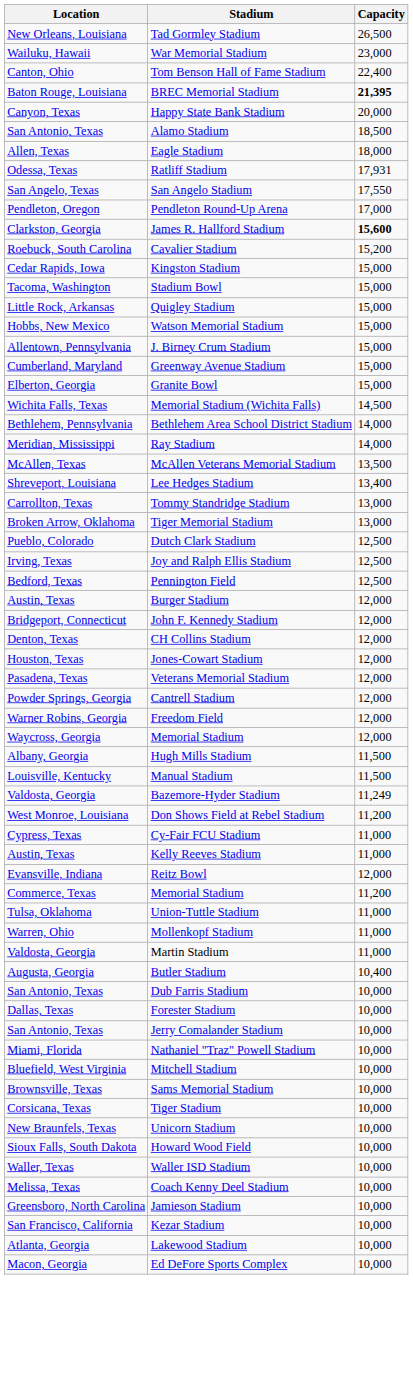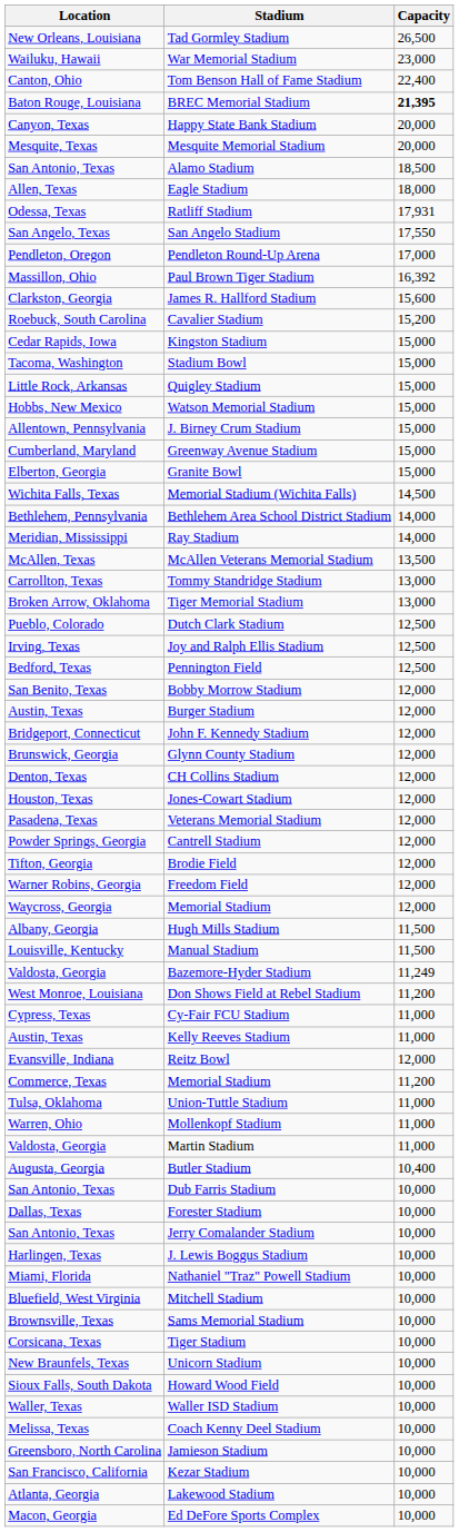 <table class="wikitable sortable">
 <tr>
 <th>Location</th>
 <th>Stadium</th>
 <th>Capacity</th>
 </tr>
 <tr>
 <td><a href='#'>New Orleans, Louisiana</a></td>
 <td><a href='#'>Tad Gormley Stadium</a></td>
 <td>26,500</td>
 </tr>
 <tr>
 <td><a href='#'>Wailuku, Hawaii</a></td>
 <td><a href='#'>War Memorial Stadium</a></td>
 <td>23,000</td>
 </tr>
 <tr>
 <td><a href='#'>Canton, Ohio</a></td>
 <td><a href='#'>Tom Benson Hall of Fame Stadium</a></td>
 <td>22,400</td>
 </tr>
 <tr>
 <td><a href='#'>Baton Rouge, Louisiana</a></td>
 <td><a href='#'>BREC Memorial Stadium</a></td>
 <td><strong>21,395</strong></td>
 </tr>
 <tr>
 <td><a href='#'>Canyon, Texas</a></td>
 <td><a href='#'>Happy State Bank Stadium</a></td>
 <td>20,000</td>
 </tr>
 <tr>
+<td><a href='#'>Mesquite, Texas</a></td>
+<td><a href='#'>Mesquite Memorial Stadium</a></td>
+<td>20,000</td>
+</tr>
+<tr>
 <td><a href='#'>San Antonio, Texas</a></td>
 <td><a href='#'>Alamo Stadium</a></td>
 <td>18,500</td>
 </tr>
 <tr>
 <td><a href='#'>Allen, Texas</a></td>
 <td><a href='#'>Eagle Stadium</a></td>
 <td>18,000</td>
 </tr>
 <tr>
 <td><a href='#'>Odessa, Texas</a></td>
 <td><a href='#'>Ratliff Stadium</a></td>
 <td>17,931</td>
 </tr>
 <tr>
 <td><a href='#'>San Angelo, Texas</a></td>
 <td><a href='#'>San Angelo Stadium</a></td>
 <td>17,550</td>
 </tr>
 <tr>
 <td><a href='#'>Pendleton, Oregon</a></td>
 <td><a href='#'>Pendleton Round-Up Arena</a></td>
 <td>17,000</td>
 </tr>
 <tr>
+<td><a href='#'>Massillon, Ohio</a></td>
+<td><a href='#'>Paul Brown Tiger Stadium</a></td>
+<td>16,392</td>
+</tr>
+<tr>
 <td><a href='#'>Clarkston, Georgia</a></td>
 <td><a href='#'>James R. Hallford Stadium</a></td>
-<td><strong>15,600</strong></td>
+<td>15,600</td>
 </tr>
 <tr>
 <td><a href='#'>Roebuck, South Carolina</a></td>
 <td><a href='#'>Cavalier Stadium</a></td>
 <td>15,200</td>
 </tr>
 <tr>
 <td><a href='#'>Cedar Rapids, Iowa</a></td>
 <td><a href='#'>Kingston Stadium</a></td>
 <td>15,000</td>
 </tr>
 <tr>
 <td><a href='#'>Tacoma, Washington</a></td>
 <td><a href='#'>Stadium Bowl</a></td>
 <td>15,000</td>
 </tr>
 <tr>
 <td><a href='#'>Little Rock, Arkansas</a></td>
 <td><a href='#'>Quigley Stadium</a></td>
 <td>15,000</td>
 </tr>
 <tr>
 <td><a href='#'>Hobbs, New Mexico</a></td>
 <td><a href='#'>Watson Memorial Stadium</a></td>
 <td>15,000</td>
 </tr>
 <tr>
 <td><a href='#'>Allentown, Pennsylvania</a></td>
 <td><a href='#'>J. Birney Crum Stadium</a></td>
 <td>15,000</td>
 </tr>
 <tr>
 <td><a href='#'>Cumberland, Maryland</a></td>
 <td><a href='#'>Greenway Avenue Stadium</a></td>
 <td>15,000</td>
 </tr>
 <tr>
 <td><a href='#'>Elberton, Georgia</a></td>
 <td><a href='#'>Granite Bowl</a></td>
 <td>15,000</td>
 </tr>
 <tr>
 <td><a href='#'>Wichita Falls, Texas</a></td>
 <td><a href='#'>Memorial Stadium (Wichita Falls)</a></td>
 <td>14,500</td>
 </tr>
 <tr>
 <td><a href='#'>Bethlehem, Pennsylvania</a></td>
 <td><a href='#'>Bethlehem Area School District Stadium</a></td>
 <td>14,000</td>
 </tr>
 <tr>
 <td><a href='#'>Meridian, Mississippi</a></td>
 <td><a href='#'>Ray Stadium</a></td>
 <td>14,000</td>
 </tr>
 <tr>
 <td><a href='#'>McAllen, Texas</a></td>
 <td><a href='#'>McAllen Veterans Memorial Stadium</a></td>
 <td>13,500</td>
 </tr>
 <tr>
-<td><a href='#'>Shreveport, Louisiana</a></td>
-<td><a href='#'>Lee Hedges Stadium</a></td>
-<td>13,400</td>
-</tr>
-<tr>
 <td><a href='#'>Carrollton, Texas</a></td>
 <td><a href='#'>Tommy Standridge Stadium</a></td>
 <td>13,000</td>
 </tr>
 <tr>
 <td><a href='#'>Broken Arrow, Oklahoma</a></td>
 <td><a href='#'>Tiger Memorial Stadium</a></td>
 <td>13,000</td>
 </tr>
 <tr>
 <td><a href='#'>Pueblo, Colorado</a></td>
 <td><a href='#'>Dutch Clark Stadium</a></td>
 <td>12,500</td>
 </tr>
 <tr>
 <td><a href='#'>Irving, Texas</a></td>
 <td><a href='#'>Joy and Ralph Ellis Stadium</a></td>
 <td>12,500</td>
 </tr>
 <tr>
 <td><a href='#'>Bedford, Texas</a></td>
 <td><a href='#'>Pennington Field</a></td>
 <td>12,500</td>
 </tr>
 <tr>
+<td><a href='#'>San Benito, Texas</a></td>
+<td><a href='#'>Bobby Morrow Stadium</a></td>
+<td>12,000</td>
+</tr>
+<tr>
 <td><a href='#'>Austin, Texas</a></td>
 <td><a href='#'>Burger Stadium</a></td>
 <td>12,000</td>
 </tr>
 <tr>
 <td><a href='#'>Bridgeport, Connecticut</a></td>
 <td><a href='#'>John F. Kennedy Stadium</a></td>
+<td>12,000</td>
+</tr>
+<tr>
+<td><a href='#'>Brunswick, Georgia</a></td>
+<td><a href='#'>Glynn County Stadium</a></td>
 <td>12,000</td>
 </tr>
 <tr>
 <td><a href='#'>Denton, Texas</a></td>
 <td><a href='#'>CH Collins Stadium</a></td>
 <td>12,000</td>
 </tr>
 <tr>
 <td><a href='#'>Houston, Texas</a></td>
 <td><a href='#'>Jones-Cowart Stadium</a></td>
 <td>12,000</td>
 </tr>
 <tr>
 <td><a href='#'>Pasadena, Texas</a></td>
 <td><a href='#'>Veterans Memorial Stadium</a></td>
 <td>12,000</td>
 </tr>
 <tr>
 <td><a href='#'>Powder Springs, Georgia</a></td>
 <td><a href='#'>Cantrell Stadium</a></td>
+<td>12,000</td>
+</tr>
+<tr>
+<td><a href='#'>Tifton, Georgia</a></td>
+<td><a href='#'>Brodie Field</a></td>
 <td>12,000</td>
 </tr>
 <tr>
 <td><a href='#'>Warner Robins, Georgia</a></td>
 <td><a href='#'>Freedom Field</a></td>
 <td>12,000</td>
 </tr>
 <tr>
 <td><a href='#'>Waycross, Georgia</a></td>
 <td><a href='#'>Memorial Stadium</a></td>
 <td>12,000</td>
 </tr>
 <tr>
 <td><a href='#'>Albany, Georgia</a></td>
 <td><a href='#'>Hugh Mills Stadium</a></td>
 <td>11,500</td>
 </tr>
 <tr>
 <td><a href='#'>Louisville, Kentucky</a></td>
 <td><a href='#'>Manual Stadium</a></td>
 <td>11,500</td>
 </tr>
 <tr>
 <td><a href='#'>Valdosta, Georgia</a></td>
 <td><a href='#'>Bazemore-Hyder Stadium</a></td>
 <td>11,249</td>
 </tr>
 <tr>
 <td><a href='#'>West Monroe, Louisiana</a></td>
 <td><a href='#'>Don Shows Field at Rebel Stadium</a></td>
 <td>11,200</td>
 </tr>
 <tr>
 <td><a href='#'>Cypress, Texas</a></td>
 <td><a href='#'>Cy-Fair FCU Stadium</a></td>
 <td>11,000</td>
 </tr>
 <tr>
 <td><a href='#'>Austin, Texas</a></td>
 <td><a href='#'>Kelly Reeves Stadium</a></td>
 <td>11,000</td>
 </tr>
 <tr>
 <td><a href='#'>Evansville, Indiana</a></td>
 <td><a href='#'>Reitz Bowl</a></td>
 <td>12,000</td>
 </tr>
 <tr>
 <td><a href='#'>Commerce, Texas</a></td>
 <td><a href='#'>Memorial Stadium</a></td>
 <td>11,200</td>
 </tr>
 <tr>
 <td><a href='#'>Tulsa, Oklahoma</a></td>
 <td><a href='#'>Union-Tuttle Stadium</a></td>
 <td>11,000</td>
 </tr>
 <tr>
 <td><a href='#'>Warren, Ohio</a></td>
 <td><a href='#'>Mollenkopf Stadium</a></td>
 <td>11,000</td>
 </tr>
 <tr>
 <td><a href='#'>Valdosta, Georgia</a></td>
 <td>Martin Stadium</td>
 <td>11,000</td>
 </tr>
 <tr>
 <td><a href='#'>Augusta, Georgia</a></td>
 <td><a href='#'>Butler Stadium</a></td>
 <td>10,400</td>
 </tr>
 <tr>
 <td><a href='#'>San Antonio, Texas</a></td>
 <td><a href='#'>Dub Farris Stadium</a></td>
 <td>10,000</td>
 </tr>
 <tr>
 <td><a href='#'>Dallas, Texas</a></td>
 <td><a href='#'>Forester Stadium</a></td>
 <td>10,000</td>
 </tr>
 <tr>
 <td><a href='#'>San Antonio, Texas</a></td>
 <td><a href='#'>Jerry Comalander Stadium</a></td>
 <td>10,000</td>
 </tr>
 <tr>
+<td><a href='#'>Harlingen, Texas</a></td>
+<td><a href='#'>J. Lewis Boggus Stadium</a></td>
+<td>10,000</td>
+</tr>
+<tr>
 <td><a href='#'>Miami, Florida</a></td>
 <td><a href='#'>Nathaniel "Traz" Powell Stadium</a></td>
 <td>10,000</td>
 </tr>
 <tr>
 <td><a href='#'>Bluefield, West Virginia</a></td>
 <td><a href='#'>Mitchell Stadium</a></td>
 <td>10,000</td>
 </tr>
 <tr>
 <td><a href='#'>Brownsville, Texas</a></td>
 <td><a href='#'>Sams Memorial Stadium</a></td>
 <td>10,000</td>
 </tr>
 <tr>
 <td><a href='#'>Corsicana, Texas</a></td>
 <td><a href='#'>Tiger Stadium</a></td>
 <td>10,000</td>
 </tr>
 <tr>
 <td><a href='#'>New Braunfels, Texas</a></td>
 <td><a href='#'>Unicorn Stadium</a></td>
 <td>10,000</td>
 </tr>
 <tr>
 <td><a href='#'>Sioux Falls, South Dakota</a></td>
 <td><a href='#'>Howard Wood Field</a></td>
 <td>10,000</td>
 </tr>
 <tr>
 <td><a href='#'>Waller, Texas</a></td>
 <td><a href='#'>Waller ISD Stadium</a></td>
 <td>10,000</td>
 </tr>
 <tr>
 <td><a href='#'>Melissa, Texas</a></td>
 <td><a href='#'>Coach Kenny Deel Stadium</a></td>
 <td>10,000</td>
 </tr>
 <tr>
 <td><a href='#'>Greensboro, North Carolina</a></td>
 <td><a href='#'>Jamieson Stadium</a></td>
 <td>10,000</td>
 </tr>
 <tr>
 <td><a href='#'>San Francisco, California</a></td>
 <td><a href='#'>Kezar Stadium</a></td>
 <td>10,000</td>
 </tr>
 <tr>
 <td><a href='#'>Atlanta, Georgia</a></td>
 <td><a href='#'>Lakewood Stadium</a></td>
 <td>10,000</td>
 </tr>
 <tr>
 <td><a href='#'>Macon, Georgia</a></td>
 <td><a href='#'>Ed DeFore Sports Complex</a></td>
 <td>10,000</td>
 </tr>
 </table>
